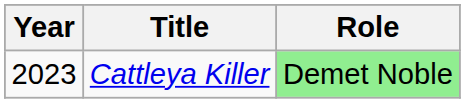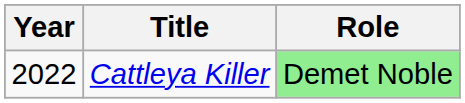 <table class="wikitable">
 <tr>
 <th>Year</th>
 <th>Title</th>
 <th>Role</th>
 </tr>
 <tr>
-<td>2023</td>
+<td>2022</td>
 <td><em><a href='#'>Cattleya Killer</a></em></td>
 <td style="background: lightgreen;">Demet Noble</td>
 </tr>
 </table>
